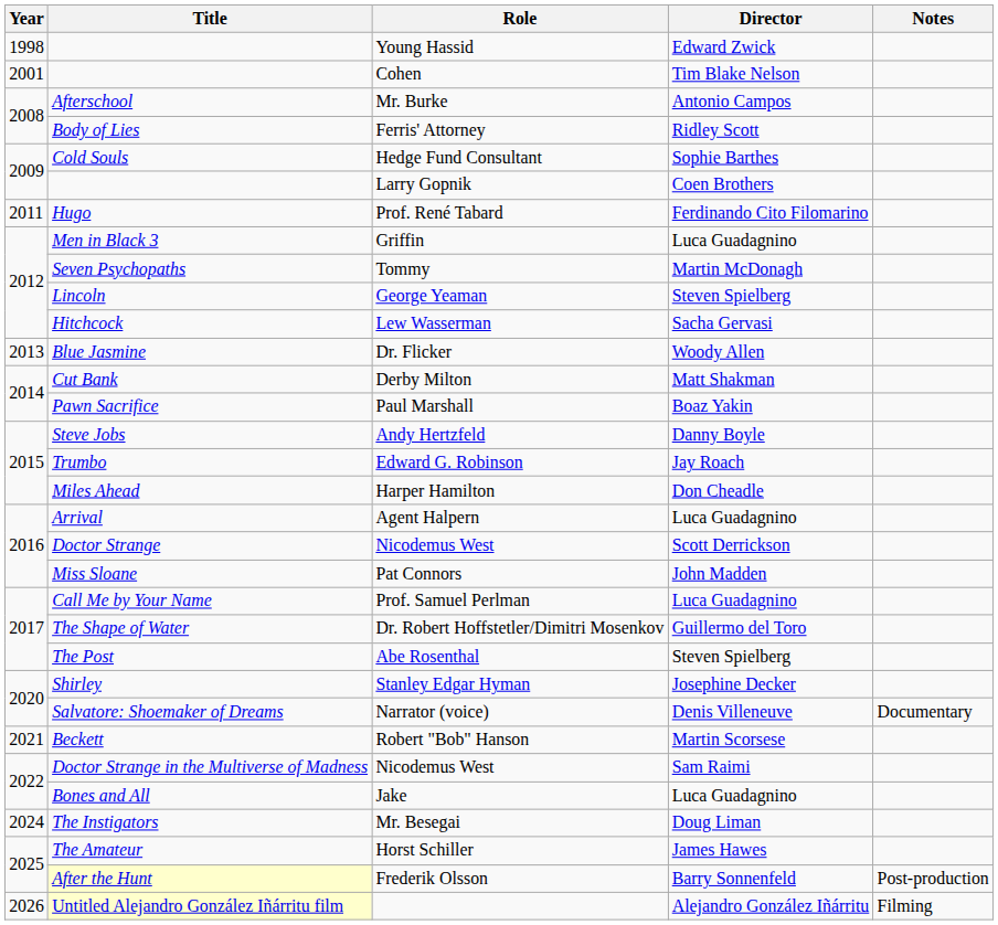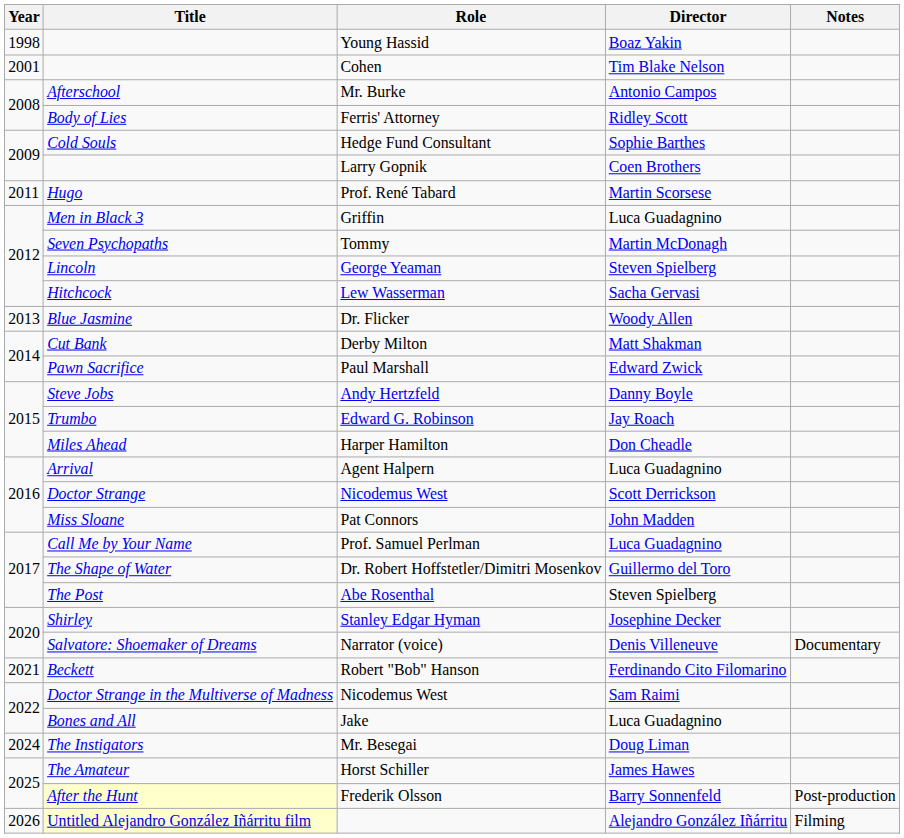 <table class = "wikitable sortable">
 <tr>
 <th>Year</th>
 <th>Title</th>
 <th>Role</th>
 <th>Director</th>
 <th class = "unsortable">Notes</th>
 </tr>
 <tr>
 <td>1998</td>
 <td><em></em></td>
 <td>Young Hassid</td>
-<td><a href='#'>Edward Zwick</a></td>
+<td><a href='#'>Boaz Yakin</a></td>
 <td></td>
 </tr>
 <tr>
 <td>2001</td>
 <td><em></em></td>
 <td>Cohen</td>
 <td><a href='#'>Tim Blake Nelson</a></td>
 <td></td>
 </tr>
 <tr>
 <td rowspan="2">2008</td>
 <td><em><a href='#'>Afterschool</a></em></td>
 <td>Mr. Burke</td>
 <td><a href='#'>Antonio Campos</a></td>
 <td></td>
 </tr>
 <tr>
 <td><em><a href='#'>Body of Lies</a></em></td>
 <td>Ferris' Attorney</td>
 <td><a href='#'>Ridley Scott</a></td>
 <td></td>
 </tr>
 <tr>
 <td rowspan="2">2009</td>
 <td><em><a href='#'>Cold Souls</a></em></td>
 <td>Hedge Fund Consultant</td>
 <td><a href='#'>Sophie Barthes</a></td>
 <td></td>
 </tr>
 <tr>
 <td><em></em></td>
 <td>Larry Gopnik</td>
 <td><a href='#'>Coen Brothers</a></td>
 <td></td>
 </tr>
 <tr>
 <td>2011</td>
 <td><em><a href='#'>Hugo</a></em></td>
 <td>Prof. René Tabard</td>
-<td><a href='#'>Ferdinando Cito Filomarino</a></td>
+<td><a href='#'>Martin Scorsese</a></td>
 <td></td>
 </tr>
 <tr>
 <td rowspan="4">2012</td>
 <td><em><a href='#'>Men in Black 3</a></em></td>
 <td>Griffin</td>
 <td>Luca Guadagnino</td>
 <td></td>
 </tr>
 <tr>
 <td><em><a href='#'>Seven Psychopaths</a></em></td>
 <td>Tommy</td>
 <td><a href='#'>Martin McDonagh</a></td>
 <td></td>
 </tr>
 <tr>
 <td><em><a href='#'>Lincoln</a></em></td>
 <td><a href='#'>George Yeaman</a></td>
 <td><a href='#'>Steven Spielberg</a></td>
 <td></td>
 </tr>
 <tr>
 <td><em><a href='#'>Hitchcock</a></em></td>
 <td><a href='#'>Lew Wasserman</a></td>
 <td><a href='#'>Sacha Gervasi</a></td>
 <td></td>
 </tr>
 <tr>
 <td>2013</td>
 <td><em><a href='#'>Blue Jasmine</a></em></td>
 <td>Dr. Flicker</td>
 <td><a href='#'>Woody Allen</a></td>
 <td></td>
 </tr>
 <tr>
 <td rowspan="2">2014</td>
 <td><em><a href='#'>Cut Bank</a></em></td>
 <td>Derby Milton</td>
 <td><a href='#'>Matt Shakman</a></td>
 <td></td>
 </tr>
 <tr>
 <td><em><a href='#'>Pawn Sacrifice</a></em></td>
 <td>Paul Marshall</td>
-<td><a href='#'>Boaz Yakin</a></td>
+<td><a href='#'>Edward Zwick</a></td>
 <td></td>
 </tr>
 <tr>
 <td rowspan="3">2015</td>
 <td><em><a href='#'>Steve Jobs</a></em></td>
 <td><a href='#'>Andy Hertzfeld</a></td>
 <td><a href='#'>Danny Boyle</a></td>
 <td></td>
 </tr>
 <tr>
 <td><em><a href='#'>Trumbo</a></em></td>
 <td><a href='#'>Edward G. Robinson</a></td>
 <td><a href='#'>Jay Roach</a></td>
 <td></td>
 </tr>
 <tr>
 <td><em><a href='#'>Miles Ahead</a></em></td>
 <td>Harper Hamilton</td>
 <td><a href='#'>Don Cheadle</a></td>
 <td></td>
 </tr>
 <tr>
 <td rowspan="3">2016</td>
 <td><em><a href='#'>Arrival</a></em></td>
 <td>Agent Halpern</td>
 <td>Luca Guadagnino</td>
 <td></td>
 </tr>
 <tr>
 <td><em><a href='#'>Doctor Strange</a></em></td>
 <td><a href='#'>Nicodemus West</a></td>
 <td><a href='#'>Scott Derrickson</a></td>
 <td></td>
 </tr>
 <tr>
 <td><em><a href='#'>Miss Sloane</a></em></td>
 <td>Pat Connors</td>
 <td><a href='#'>John Madden</a></td>
 <td></td>
 </tr>
 <tr>
 <td rowspan="3">2017</td>
 <td><em><a href='#'>Call Me by Your Name</a></em></td>
 <td>Prof. Samuel Perlman</td>
 <td><a href='#'>Luca Guadagnino</a></td>
 <td></td>
 </tr>
 <tr>
 <td><em><a href='#'>The Shape of Water</a></em></td>
 <td>Dr. Robert Hoffstetler/Dimitri Mosenkov</td>
 <td><a href='#'>Guillermo del Toro</a></td>
 <td></td>
 </tr>
 <tr>
 <td><em><a href='#'>The Post</a></em></td>
 <td><a href='#'>Abe Rosenthal</a></td>
 <td>Steven Spielberg</td>
 <td></td>
 </tr>
 <tr>
 <td rowspan="2">2020</td>
 <td><em><a href='#'>Shirley</a></em></td>
 <td><a href='#'>Stanley Edgar Hyman</a></td>
 <td><a href='#'>Josephine Decker</a></td>
 <td></td>
 </tr>
 <tr>
 <td><em><a href='#'>Salvatore: Shoemaker of Dreams</a></em></td>
 <td>Narrator (voice)</td>
 <td><a href='#'>Denis Villeneuve</a></td>
 <td>Documentary</td>
 </tr>
 <tr>
 <td>2021</td>
 <td><em><a href='#'>Beckett</a></em></td>
 <td>Robert "Bob" Hanson</td>
-<td><a href='#'>Martin Scorsese</a></td>
+<td><a href='#'>Ferdinando Cito Filomarino</a></td>
 <td></td>
 </tr>
 <tr>
 <td rowspan="2">2022</td>
 <td><em><a href='#'>Doctor Strange in the Multiverse of Madness</a></em></td>
 <td>Nicodemus West</td>
 <td><a href='#'>Sam Raimi</a></td>
 <td></td>
 </tr>
 <tr>
 <td><em><a href='#'>Bones and All</a></em></td>
 <td>Jake</td>
 <td>Luca Guadagnino</td>
 <td></td>
 </tr>
 <tr>
 <td>2024</td>
 <td><em><a href='#'>The Instigators</a></em></td>
 <td>Mr. Besegai</td>
 <td><a href='#'>Doug Liman</a></td>
 <td></td>
 </tr>
 <tr>
 <td rowspan="2">2025</td>
 <td><em><a href='#'>The Amateur</a></em></td>
 <td>Horst Schiller</td>
 <td><a href='#'>James Hawes</a></td>
 <td></td>
 </tr>
 <tr>
 <td style="background:#FFFFCC;"><em><a href='#'>After the Hunt</a></em> </td>
 <td>Frederik Olsson</td>
 <td><a href='#'>Barry Sonnenfeld</a></td>
 <td>Post-production</td>
 </tr>
 <tr>
 <td>2026</td>
 <td style="background:#FFFFCC;"><a href='#'>Untitled Alejandro González Iñárritu film</a> </td>
 <td></td>
 <td><a href='#'>Alejandro González Iñárritu</a></td>
 <td>Filming</td>
 </tr>
 </table>
